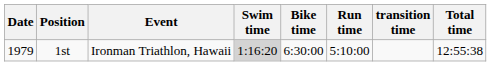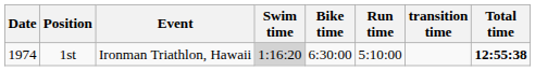 <table class="wikitable">
 <tr>
 <th>Date</th>
 <th>Position</th>
 <th>Event</th>
 <th>Swim<br>time</th>
 <th>Bike<br>time</th>
 <th>Run<br>time</th>
 <th>transition<br>time</th>
 <th>Total<br>time</th>
 </tr>
 <tr>
-<td>1979</td>
+<td>1974</td>
 <td align = "center">1st</td>
 <td>Ironman Triathlon, Hawaii</td>
 <td style="background: lightgrey;">1:16:20</td>
 <td>6:30:00</td>
 <td>5:10:00</td>
 <td></td>
-<td>12:55:38</td>
+<td><strong>12:55:38</strong></td>
 </tr>
 </table>
